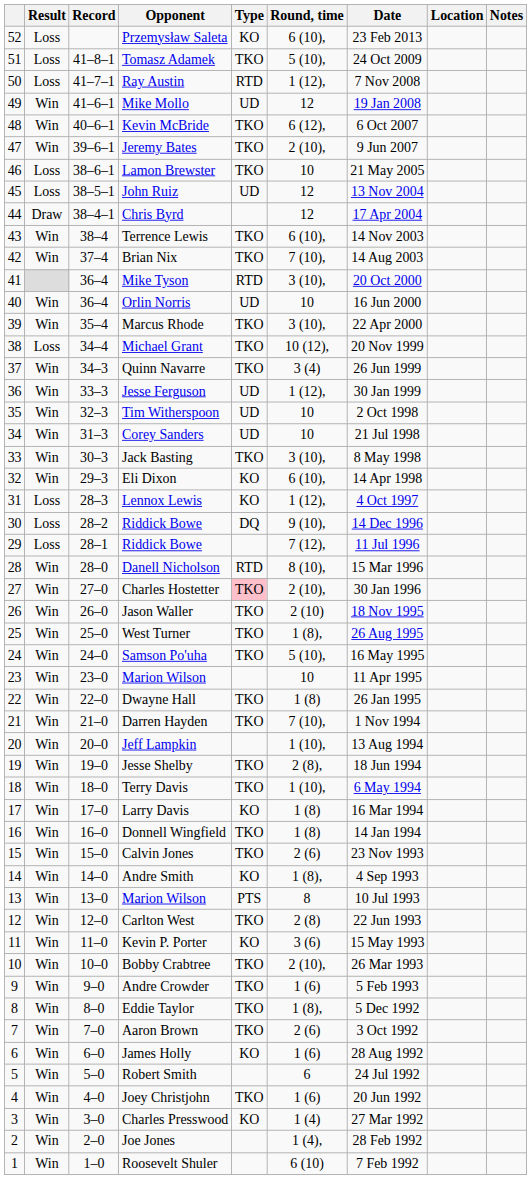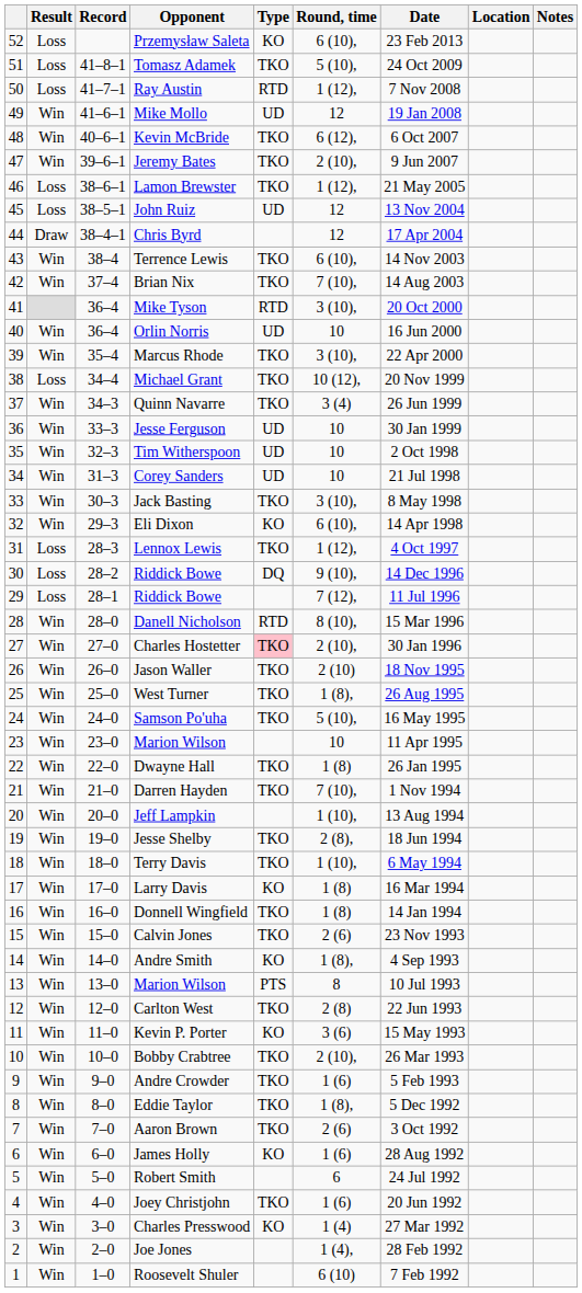 <table class="wikitable" style="text-align:center">
 <tr>
 <th></th>
 <th>Result</th>
 <th>Record</th>
 <th>Opponent</th>
 <th>Type</th>
 <th>Round, time</th>
 <th>Date</th>
 <th>Location</th>
 <th>Notes</th>
 </tr>
 <tr>
 <td>52</td>
 <td>Loss</td>
 <td></td>
 <td style="text-align:left;"><a href='#'>Przemysław Saleta</a></td>
 <td>KO</td>
 <td>6 (10), </td>
 <td>23 Feb 2013</td>
 <td style="text-align:left;"></td>
 <td></td>
 </tr>
 <tr>
 <td>51</td>
 <td>Loss</td>
 <td>41–8–1 </td>
 <td style="text-align:left;"><a href='#'>Tomasz Adamek</a></td>
 <td>TKO</td>
 <td>5 (10), </td>
 <td>24 Oct 2009</td>
 <td style="text-align:left;"></td>
 <td style="text-align:left;"></td>
 </tr>
 <tr>
 <td>50</td>
 <td>Loss</td>
 <td>41–7–1 </td>
 <td style="text-align:left;"><a href='#'>Ray Austin</a></td>
 <td>RTD</td>
 <td>1 (12), </td>
 <td>7 Nov 2008</td>
 <td style="text-align:left;"></td>
 <td style="text-align:left;"></td>
 </tr>
 <tr>
 <td>49</td>
 <td>Win</td>
 <td>41–6–1 </td>
 <td style="text-align:left;"><a href='#'>Mike Mollo</a></td>
 <td>UD</td>
 <td>12</td>
 <td><a href='#'>19 Jan 2008</a></td>
 <td style="text-align:left;"></td>
 <td style="text-align:left;"></td>
 </tr>
 <tr>
 <td>48</td>
 <td>Win</td>
 <td>40–6–1 </td>
 <td style="text-align:left;"><a href='#'>Kevin McBride</a></td>
 <td>TKO</td>
 <td>6 (12), </td>
 <td>6 Oct 2007</td>
 <td style="text-align:left;"></td>
 <td style="text-align:left;"></td>
 </tr>
 <tr>
 <td>47</td>
 <td>Win</td>
 <td>39–6–1 </td>
 <td style="text-align:left;"><a href='#'>Jeremy Bates</a></td>
 <td>TKO</td>
 <td>2 (10), </td>
 <td>9 Jun 2007</td>
 <td style="text-align:left;"></td>
 <td></td>
 </tr>
 <tr>
 <td>46</td>
 <td>Loss</td>
 <td>38–6–1 </td>
 <td style="text-align:left;"><a href='#'>Lamon Brewster</a></td>
 <td>TKO</td>
-<td>10</td>
+<td>1 (12), </td>
 <td>21 May 2005</td>
 <td style="text-align:left;"></td>
 <td style="text-align:left;"></td>
 </tr>
 <tr>
 <td>45</td>
 <td>Loss</td>
 <td>38–5–1 </td>
 <td style="text-align:left;"><a href='#'>John Ruiz</a></td>
 <td>UD</td>
 <td>12</td>
 <td><a href='#'>13 Nov 2004</a></td>
 <td style="text-align:left;"></td>
 <td style="text-align:left;"></td>
 </tr>
 <tr>
 <td>44</td>
 <td>Draw</td>
 <td>38–4–1 </td>
 <td style="text-align:left;"><a href='#'>Chris Byrd</a></td>
 <td></td>
 <td>12</td>
 <td><a href='#'>17 Apr 2004</a></td>
 <td style="text-align:left;"></td>
 <td style="text-align:left;"></td>
 </tr>
 <tr>
 <td>43</td>
 <td>Win</td>
 <td>38–4 </td>
 <td style="text-align:left;">Terrence Lewis</td>
 <td>TKO</td>
 <td>6 (10), </td>
 <td>14 Nov 2003</td>
 <td style="text-align:left;"></td>
 <td></td>
 </tr>
 <tr>
 <td>42</td>
 <td>Win</td>
 <td>37–4 </td>
 <td style="text-align:left;">Brian Nix</td>
 <td>TKO</td>
 <td>7 (10), </td>
 <td>14 Aug 2003</td>
 <td style="text-align:left;"></td>
 <td></td>
 </tr>
 <tr>
 <td>41</td>
 <td style="background:#DDD"></td>
 <td>36–4 </td>
 <td style="text-align:left;"><a href='#'>Mike Tyson</a></td>
 <td>RTD</td>
 <td>3 (10), </td>
 <td><a href='#'>20 Oct 2000</a></td>
 <td style="text-align:left;"></td>
 <td style="text-align:left;"></td>
 </tr>
 <tr>
 <td>40</td>
 <td>Win</td>
 <td>36–4</td>
 <td style="text-align:left;"><a href='#'>Orlin Norris</a></td>
 <td>UD</td>
 <td>10</td>
 <td>16 Jun 2000</td>
 <td style="text-align:left;"></td>
 <td></td>
 </tr>
 <tr>
 <td>39</td>
 <td>Win</td>
 <td>35–4</td>
 <td style="text-align:left;">Marcus Rhode</td>
 <td>TKO</td>
 <td>3 (10), </td>
 <td>22 Apr 2000</td>
 <td style="text-align:left;"></td>
 <td></td>
 </tr>
 <tr>
 <td>38</td>
 <td>Loss</td>
 <td>34–4</td>
 <td style="text-align:left;"><a href='#'>Michael Grant</a></td>
 <td>TKO</td>
 <td>10 (12), </td>
 <td>20 Nov 1999</td>
 <td style="text-align:left;"></td>
 <td style="text-align:left;"></td>
 </tr>
 <tr>
 <td>37</td>
 <td>Win</td>
 <td>34–3</td>
 <td style="text-align:left;">Quinn Navarre</td>
 <td>TKO</td>
 <td>3 (4)</td>
 <td>26 Jun 1999</td>
 <td style="text-align:left;"></td>
 <td></td>
 </tr>
 <tr>
 <td>36</td>
 <td>Win</td>
 <td>33–3</td>
 <td style="text-align:left;"><a href='#'>Jesse Ferguson</a></td>
 <td>UD</td>
-<td>1 (12), </td>
+<td>10</td>
 <td>30 Jan 1999</td>
 <td style="text-align:left;"></td>
 <td></td>
 </tr>
 <tr>
 <td>35</td>
 <td>Win</td>
 <td>32–3</td>
 <td style="text-align:left;"><a href='#'>Tim Witherspoon</a></td>
 <td>UD</td>
 <td>10</td>
 <td>2 Oct 1998</td>
 <td style="text-align:left;"></td>
 <td></td>
 </tr>
 <tr>
 <td>34</td>
 <td>Win</td>
 <td>31–3</td>
 <td style="text-align:left;"><a href='#'>Corey Sanders</a></td>
 <td>UD</td>
 <td>10</td>
 <td>21 Jul 1998</td>
 <td style="text-align:left;"></td>
 <td></td>
 </tr>
 <tr>
 <td>33</td>
 <td>Win</td>
 <td>30–3</td>
 <td style="text-align:left;">Jack Basting</td>
 <td>TKO</td>
 <td>3 (10), </td>
 <td>8 May 1998</td>
 <td style="text-align:left;"></td>
 <td></td>
 </tr>
 <tr>
 <td>32</td>
 <td>Win</td>
 <td>29–3</td>
 <td style="text-align:left;">Eli Dixon</td>
 <td>KO</td>
 <td>6 (10), </td>
 <td>14 Apr 1998</td>
 <td style="text-align:left;"></td>
 <td></td>
 </tr>
 <tr>
 <td>31</td>
 <td>Loss</td>
 <td>28–3</td>
 <td style="text-align:left;"><a href='#'>Lennox Lewis</a></td>
-<td>KO</td>
+<td>TKO</td>
 <td>1 (12), </td>
 <td><a href='#'>4 Oct 1997</a></td>
 <td style="text-align:left;"></td>
 <td style="text-align:left;"></td>
 </tr>
 <tr>
 <td>30</td>
 <td>Loss</td>
 <td>28–2</td>
 <td style="text-align:left;"><a href='#'>Riddick Bowe</a></td>
 <td>DQ</td>
 <td>9 (10), </td>
 <td><a href='#'>14 Dec 1996</a></td>
 <td style="text-align:left;"></td>
 <td style="text-align:left;"></td>
 </tr>
 <tr>
 <td>29</td>
 <td>Loss</td>
 <td>28–1</td>
 <td style="text-align:left;"><a href='#'>Riddick Bowe</a></td>
 <td></td>
 <td>7 (12), </td>
 <td><a href='#'>11 Jul 1996</a></td>
 <td style="text-align:left;"></td>
 <td style="text-align:left;"></td>
 </tr>
 <tr>
 <td>28</td>
 <td>Win</td>
 <td>28–0</td>
 <td style="text-align:left;"><a href='#'>Danell Nicholson</a></td>
 <td>RTD</td>
 <td>8 (10), </td>
 <td>15 Mar 1996</td>
 <td style="text-align:left;"></td>
 <td></td>
 </tr>
 <tr>
 <td>27</td>
 <td>Win</td>
 <td>27–0</td>
 <td style="text-align:left;">Charles Hostetter</td>
 <td style="background: pink;">TKO</td>
 <td>2 (10), </td>
 <td>30 Jan 1996</td>
 <td style="text-align:left;"></td>
 <td></td>
 </tr>
 <tr>
 <td>26</td>
 <td>Win</td>
 <td>26–0</td>
 <td style="text-align:left;">Jason Waller</td>
 <td>TKO</td>
 <td>2 (10)</td>
 <td><a href='#'>18 Nov 1995</a></td>
 <td style="text-align:left;"></td>
 <td></td>
 </tr>
 <tr>
 <td>25</td>
 <td>Win</td>
 <td>25–0</td>
 <td style="text-align:left;">West Turner</td>
 <td>TKO</td>
 <td>1 (8), </td>
 <td><a href='#'>26 Aug 1995</a></td>
 <td style="text-align:left;"></td>
 <td></td>
 </tr>
 <tr>
 <td>24</td>
 <td>Win</td>
 <td>24–0</td>
 <td style="text-align:left;"><a href='#'>Samson Po'uha</a></td>
 <td>TKO</td>
 <td>5 (10), </td>
 <td>16 May 1995</td>
 <td style="text-align:left;"></td>
 <td></td>
 </tr>
 <tr>
 <td>23</td>
 <td>Win</td>
 <td>23–0</td>
 <td style="text-align:left;"><a href='#'>Marion Wilson</a></td>
 <td></td>
 <td>10</td>
 <td>11 Apr 1995</td>
 <td style="text-align:left;"></td>
 <td></td>
 </tr>
 <tr>
 <td>22</td>
 <td>Win</td>
 <td>22–0</td>
 <td style="text-align:left;">Dwayne Hall</td>
 <td>TKO</td>
 <td>1 (8)</td>
 <td>26 Jan 1995</td>
 <td style="text-align:left;"></td>
 <td></td>
 </tr>
 <tr>
 <td>21</td>
 <td>Win</td>
 <td>21–0</td>
 <td style="text-align:left;">Darren Hayden</td>
 <td>TKO</td>
 <td>7 (10), </td>
 <td>1 Nov 1994</td>
 <td style="text-align:left;"></td>
 <td></td>
 </tr>
 <tr>
 <td>20</td>
 <td>Win</td>
 <td>20–0</td>
 <td style="text-align:left;"><a href='#'>Jeff Lampkin</a></td>
 <td></td>
 <td>1 (10), </td>
 <td>13 Aug 1994</td>
 <td style="text-align:left;"></td>
 <td></td>
 </tr>
 <tr>
 <td>19</td>
 <td>Win</td>
 <td>19–0</td>
 <td style="text-align:left;">Jesse Shelby</td>
 <td>TKO</td>
 <td>2 (8), </td>
 <td>18 Jun 1994</td>
 <td style="text-align:left;"></td>
 <td></td>
 </tr>
 <tr>
 <td>18</td>
 <td>Win</td>
 <td>18–0</td>
 <td style="text-align:left;">Terry Davis</td>
 <td>TKO</td>
 <td>1 (10), </td>
 <td><a href='#'>6 May 1994</a></td>
 <td style="text-align:left;"></td>
 <td></td>
 </tr>
 <tr>
 <td>17</td>
 <td>Win</td>
 <td>17–0</td>
 <td style="text-align:left;">Larry Davis</td>
 <td>KO</td>
 <td>1 (8)</td>
 <td>16 Mar 1994</td>
 <td style="text-align:left;"></td>
 <td></td>
 </tr>
 <tr>
 <td>16</td>
 <td>Win</td>
 <td>16–0</td>
 <td style="text-align:left;">Donnell Wingfield</td>
 <td>TKO</td>
 <td>1 (8)</td>
 <td>14 Jan 1994</td>
 <td style="text-align:left;"></td>
 <td></td>
 </tr>
 <tr>
 <td>15</td>
 <td>Win</td>
 <td>15–0</td>
 <td style="text-align:left;">Calvin Jones</td>
 <td>TKO</td>
 <td>2 (6)</td>
 <td>23 Nov 1993</td>
 <td style="text-align:left;"></td>
 <td></td>
 </tr>
 <tr>
 <td>14</td>
 <td>Win</td>
 <td>14–0</td>
 <td style="text-align:left;">Andre Smith</td>
 <td>KO</td>
 <td>1 (8), </td>
 <td>4 Sep 1993</td>
 <td style="text-align:left;"></td>
 <td></td>
 </tr>
 <tr>
 <td>13</td>
 <td>Win</td>
 <td>13–0</td>
 <td style="text-align:left;"><a href='#'>Marion Wilson</a></td>
 <td>PTS</td>
 <td>8</td>
 <td>10 Jul 1993</td>
 <td style="text-align:left;"></td>
 <td></td>
 </tr>
 <tr>
 <td>12</td>
 <td>Win</td>
 <td>12–0</td>
 <td style="text-align:left;">Carlton West</td>
 <td>TKO</td>
 <td>2 (8)</td>
 <td>22 Jun 1993</td>
 <td style="text-align:left;"></td>
 <td></td>
 </tr>
 <tr>
 <td>11</td>
 <td>Win</td>
 <td>11–0</td>
 <td style="text-align:left;">Kevin P. Porter</td>
 <td>KO</td>
 <td>3 (6)</td>
 <td>15 May 1993</td>
 <td style="text-align:left;"></td>
 <td></td>
 </tr>
 <tr>
 <td>10</td>
 <td>Win</td>
 <td>10–0</td>
 <td style="text-align:left;">Bobby Crabtree</td>
 <td>TKO</td>
 <td>2 (10), </td>
 <td>26 Mar 1993</td>
 <td style="text-align:left;"></td>
 <td></td>
 </tr>
 <tr>
 <td>9</td>
 <td>Win</td>
 <td>9–0</td>
 <td style="text-align:left;">Andre Crowder</td>
 <td>TKO</td>
 <td>1 (6)</td>
 <td>5 Feb 1993</td>
 <td style="text-align:left;"></td>
 <td></td>
 </tr>
 <tr>
 <td>8</td>
 <td>Win</td>
 <td>8–0</td>
 <td style="text-align:left;">Eddie Taylor</td>
 <td>TKO</td>
 <td>1 (8), </td>
 <td>5 Dec 1992</td>
 <td style="text-align:left;"></td>
 <td></td>
 </tr>
 <tr>
 <td>7</td>
 <td>Win</td>
 <td>7–0</td>
 <td style="text-align:left;">Aaron Brown</td>
 <td>TKO</td>
 <td>2 (6)</td>
 <td>3 Oct 1992</td>
 <td style="text-align:left;"></td>
 <td></td>
 </tr>
 <tr>
 <td>6</td>
 <td>Win</td>
 <td>6–0</td>
 <td style="text-align:left;">James Holly</td>
 <td>KO</td>
 <td>1 (6)</td>
 <td>28 Aug 1992</td>
 <td style="text-align:left;"></td>
 <td></td>
 </tr>
 <tr>
 <td>5</td>
 <td>Win</td>
 <td>5–0</td>
 <td style="text-align:left;">Robert Smith</td>
 <td></td>
 <td>6</td>
 <td>24 Jul 1992</td>
 <td style="text-align:left;"></td>
 <td></td>
 </tr>
 <tr>
 <td>4</td>
 <td>Win</td>
 <td>4–0</td>
 <td style="text-align:left;">Joey Christjohn</td>
 <td>TKO</td>
 <td>1 (6)</td>
 <td>20 Jun 1992</td>
 <td style="text-align:left;"></td>
 <td></td>
 </tr>
 <tr>
 <td>3</td>
 <td>Win</td>
 <td>3–0</td>
 <td style="text-align:left;">Charles Presswood</td>
 <td>KO</td>
 <td>1 (4)</td>
 <td>27 Mar 1992</td>
 <td style="text-align:left;"></td>
 <td></td>
 </tr>
 <tr>
 <td>2</td>
 <td>Win</td>
 <td>2–0</td>
 <td style="text-align:left;">Joe Jones</td>
 <td></td>
 <td>1 (4), </td>
 <td>28 Feb 1992</td>
 <td style="text-align:left;"></td>
 <td></td>
 </tr>
 <tr>
 <td>1</td>
 <td>Win</td>
 <td>1–0</td>
 <td style="text-align:left;">Roosevelt Shuler</td>
 <td></td>
 <td>6 (10)</td>
 <td>7 Feb 1992</td>
 <td style="text-align:left;"></td>
 <td></td>
 </tr>
 </table>
